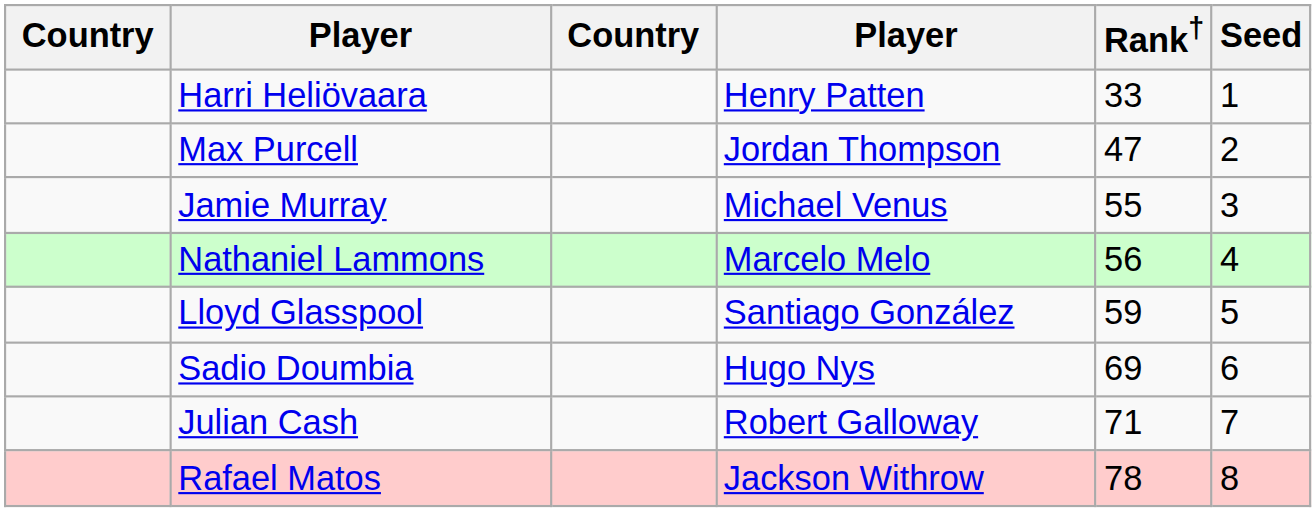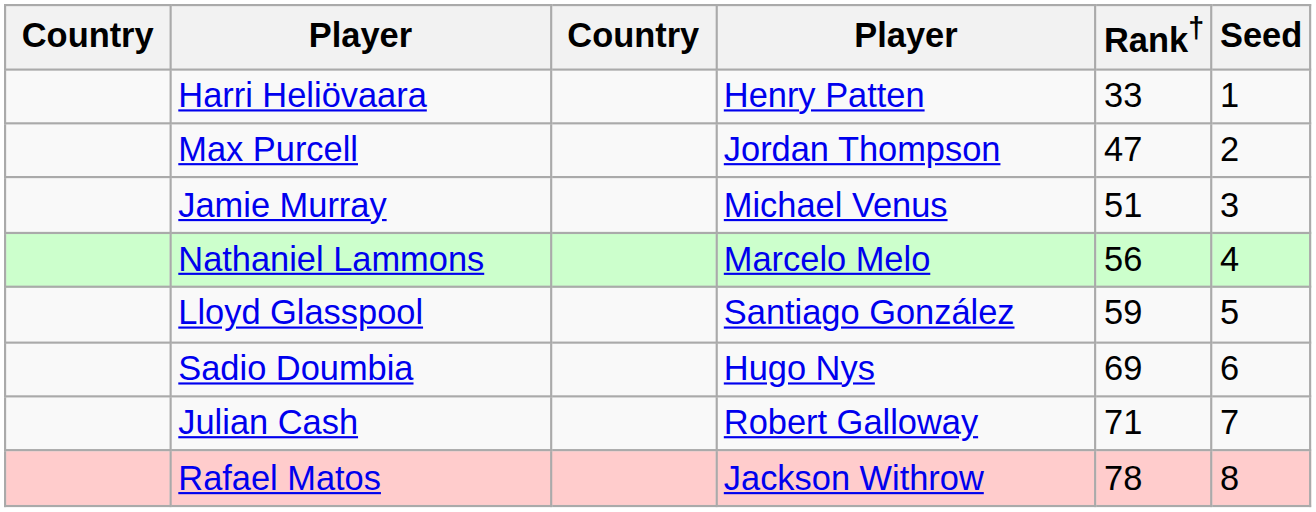 <table class="sortable wikitable nowrap">
 <tr>
 <th width="70">Country</th>
 <th width="175">Player</th>
 <th width="70">Country</th>
 <th width="175">Player</th>
 <th>Rank<sup>†</sup></th>
 <th>Seed</th>
 </tr>
 <tr>
 <td></td>
 <td><a href='#'>Harri Heliövaara</a></td>
 <td></td>
 <td><a href='#'>Henry Patten</a></td>
 <td>33</td>
 <td>1</td>
 </tr>
 <tr>
 <td></td>
 <td><a href='#'>Max Purcell</a></td>
 <td></td>
 <td><a href='#'>Jordan Thompson</a></td>
 <td>47</td>
 <td>2</td>
 </tr>
 <tr>
 <td></td>
 <td><a href='#'>Jamie Murray</a></td>
 <td></td>
 <td><a href='#'>Michael Venus</a></td>
-<td>55</td>
+<td>51</td>
 <td>3</td>
 </tr>
 <tr bgcolor=#cfc>
 <td></td>
 <td><a href='#'>Nathaniel Lammons</a></td>
 <td></td>
 <td><a href='#'>Marcelo Melo</a></td>
 <td>56</td>
 <td>4</td>
 </tr>
 <tr>
 <td></td>
 <td><a href='#'>Lloyd Glasspool</a></td>
 <td></td>
 <td><a href='#'>Santiago González</a></td>
 <td>59</td>
 <td>5</td>
 </tr>
 <tr>
 <td></td>
 <td><a href='#'>Sadio Doumbia</a></td>
 <td></td>
 <td><a href='#'>Hugo Nys</a></td>
 <td>69</td>
 <td>6</td>
 </tr>
 <tr>
 <td></td>
 <td><a href='#'>Julian Cash</a></td>
 <td></td>
 <td><a href='#'>Robert Galloway</a></td>
 <td>71</td>
 <td>7</td>
 </tr>
 <tr bgcolor=#fcc>
 <td></td>
 <td><a href='#'>Rafael Matos</a></td>
 <td></td>
 <td><a href='#'>Jackson Withrow</a></td>
 <td>78</td>
 <td>8</td>
 </tr>
 </table>
